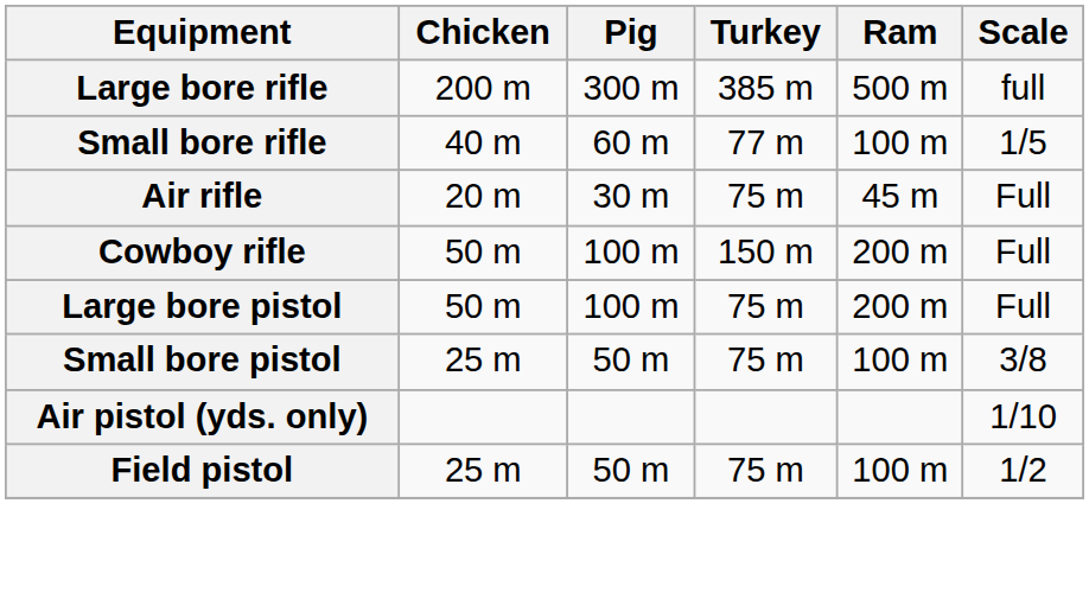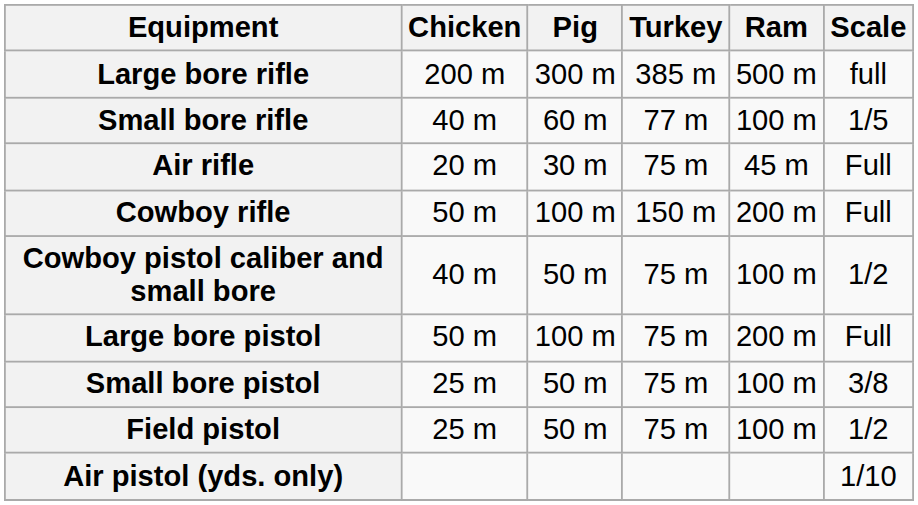 <table class="wikitable" style="text-align:center;" width=500>
 <tr>
 <th>Equipment</th>
 <th>Chicken</th>
 <th>Pig</th>
 <th>Turkey</th>
 <th>Ram</th>
 <th>Scale</th>
 </tr>
 <tr>
 <th>Large bore rifle</th>
 <td>200 m</td>
 <td>300 m</td>
 <td>385 m</td>
 <td>500 m</td>
 <td>full</td>
 </tr>
 <tr>
 <th>Small bore rifle</th>
 <td>40 m</td>
 <td>60 m</td>
 <td>77 m</td>
 <td>100 m</td>
 <td>1/5</td>
 </tr>
 <tr>
 <th>Air rifle</th>
 <td>20 m</td>
 <td>30 m</td>
 <td>75 m</td>
 <td>45 m</td>
 <td>Full</td>
 </tr>
 <tr>
 <th>Cowboy rifle</th>
 <td>50 m</td>
 <td>100 m</td>
 <td>150 m</td>
 <td>200 m</td>
 <td>Full</td>
 </tr>
 <tr>
+<th>Cowboy pistol caliber and small bore </th>
+<td>40 m</td>
+<td>50 m</td>
+<td>75 m</td>
+<td>100 m</td>
+<td>1/2</td>
+</tr>
+<tr>
 <th>Large bore pistol</th>
 <td>50 m</td>
 <td>100 m</td>
 <td>75 m</td>
 <td>200 m</td>
 <td>Full</td>
 </tr>
 <tr>
 <th>Small bore pistol</th>
 <td>25 m</td>
 <td>50 m</td>
 <td>75 m</td>
 <td>100 m</td>
 <td>3/8</td>
 </tr>
 <tr>
+<th>Field pistol</th>
+<td>25 m</td>
+<td>50 m</td>
+<td>75 m</td>
+<td>100 m</td>
+<td>1/2</td>
+</tr>
+<tr>
 <th>Air pistol (yds. only)</th>
 <td></td>
 <td></td>
 <td></td>
 <td></td>
 <td>1/10</td>
 </tr>
 <tr>
-<th>Field pistol</th>
-<td>25 m</td>
-<td>50 m</td>
-<td>75 m</td>
-<td>100 m</td>
-<td>1/2</td>
-</tr>
-<tr>
 </tr>
 </table>
